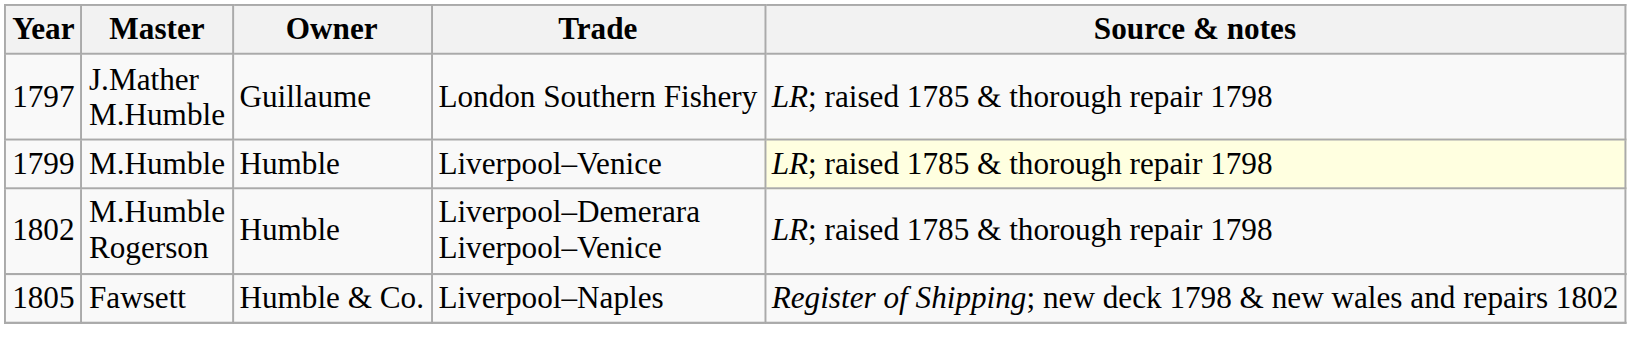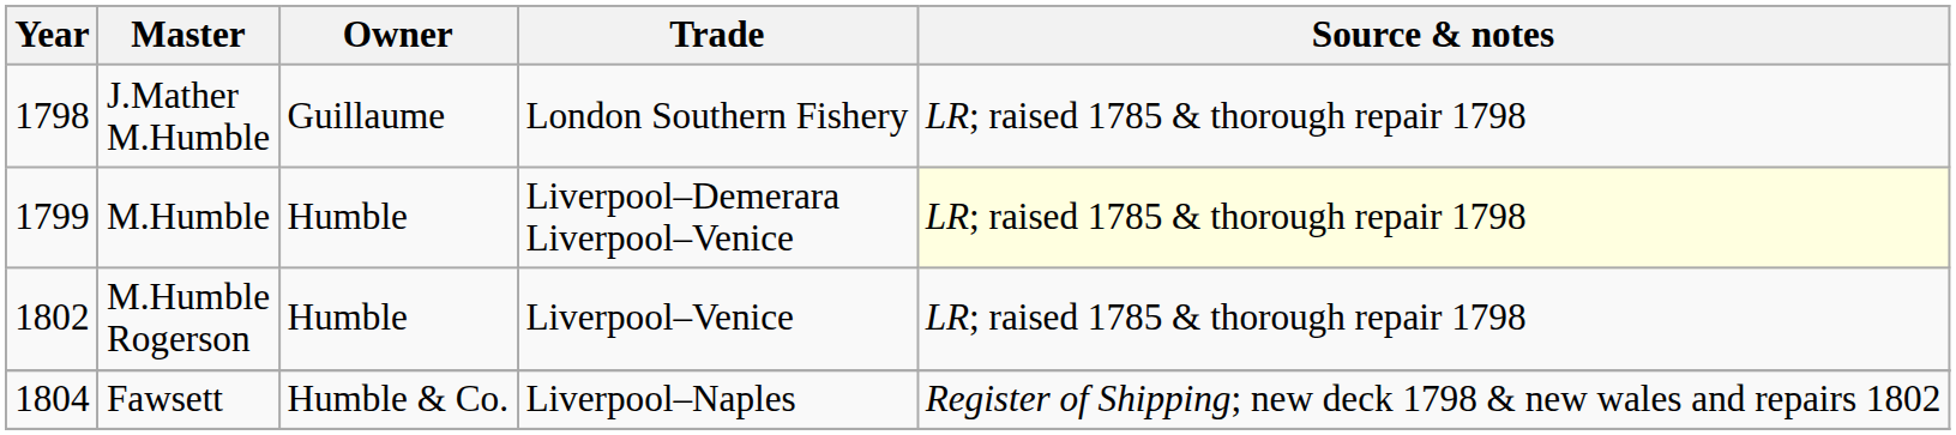 <table class=" wikitable">
 <tr>
 <th>Year</th>
 <th>Master</th>
 <th>Owner</th>
 <th>Trade</th>
 <th>Source & notes</th>
 </tr>
 <tr>
-<td>1797</td>
+<td>1798</td>
 <td>J.Mather<br>M.Humble</td>
 <td>Guillaume</td>
 <td>London Southern Fishery</td>
 <td><em>LR</em>; raised 1785 & thorough repair 1798</td>
 </tr>
 <tr>
 <td>1799</td>
 <td>M.Humble</td>
 <td>Humble</td>
-<td>Liverpool–Venice</td>
+<td>Liverpool–Demerara<br>Liverpool–Venice</td>
 <td style="background: lightyellow;"><em>LR</em>; raised 1785 & thorough repair 1798</td>
 </tr>
 <tr>
 <td>1802</td>
 <td>M.Humble<br>Rogerson</td>
 <td>Humble</td>
-<td>Liverpool–Demerara<br>Liverpool–Venice</td>
+<td>Liverpool–Venice</td>
 <td><em>LR</em>; raised 1785 & thorough repair 1798</td>
 </tr>
 <tr>
 </tr>
 <tr>
-<td>1805</td>
+<td>1804</td>
 <td>Fawsett</td>
 <td>Humble & Co.</td>
 <td>Liverpool–Naples</td>
 <td><em>Register of Shipping</em>; new deck 1798 & new wales and repairs 1802</td>
 </tr>
 <tr>
 </tr>
 </table>
